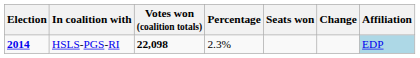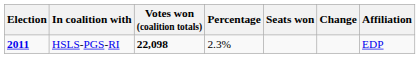 <table class="wikitable">
 <tr>
 <th>Election</th>
 <th>In coalition with</th>
 <th>Votes won<br><small>(coalition totals)</small></th>
 <th>Percentage</th>
 <th>Seats won</th>
 <th>Change</th>
 <th>Affiliation</th>
 </tr>
 <tr>
-<td><strong><a href='#'>2014</a></strong></td>
+<td><strong><a href='#'>2011</a></strong></td>
 <td><a href='#'>HSLS</a>-<a href='#'>PGS</a>-<a href='#'>RI</a></td>
 <td><strong>22,098</strong></td>
 <td>2.3%</td>
 <td></td>
 <td></td>
-<td style="background: lightblue;"><a href='#'>EDP</a></td>
+<td><a href='#'>EDP</a></td>
 </tr>
 </table>
